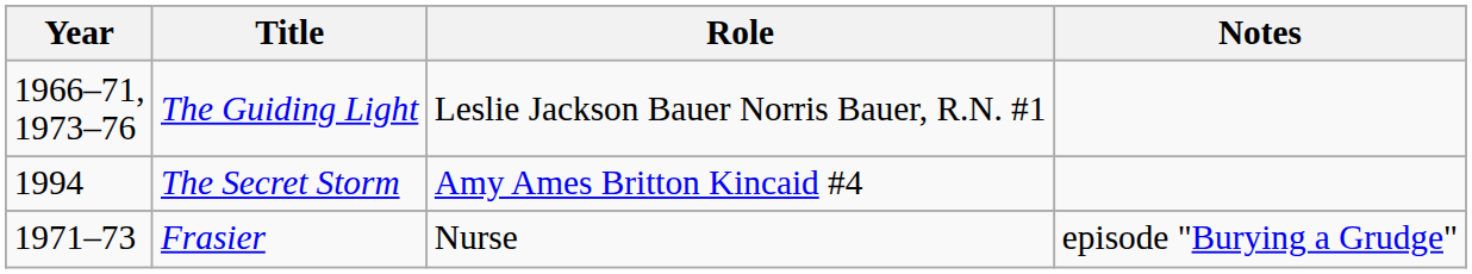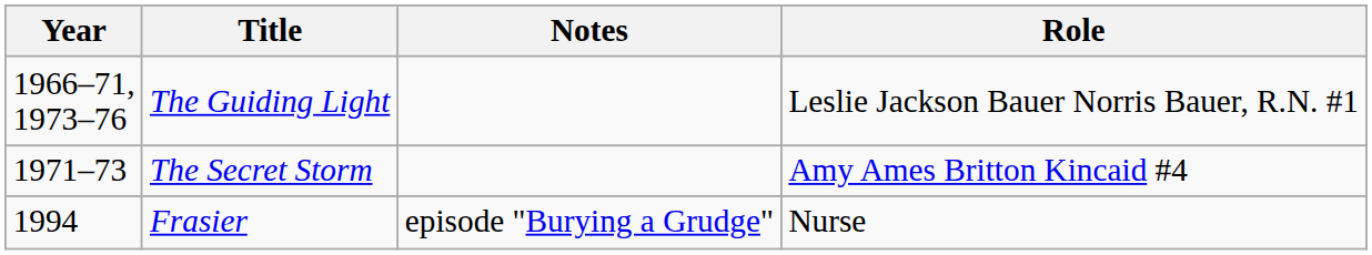 <table class="wikitable sortable">
 <tr>
 <th>Year</th>
 <th>Title</th>
+<th class="unsortable">Notes</th>
 <th>Role</th>
-<th class="unsortable">Notes</th>
 </tr>
 <tr>
 <td>1966–71,<br>1973–76</td>
 <td><em><a href='#'>The Guiding Light</a></em></td>
+<td></td>
 <td>Leslie Jackson Bauer Norris Bauer, R.N. #1</td>
+</tr>
+<tr>
+<td>1971–73</td>
+<td><em><a href='#'>The Secret Storm</a></em></td>
 <td></td>
+<td><a href='#'>Amy Ames Britton Kincaid</a> #4</td>
 </tr>
 <tr>
 <td>1994</td>
-<td><em><a href='#'>The Secret Storm</a></em></td>
-<td><a href='#'>Amy Ames Britton Kincaid</a> #4</td>
-<td></td>
-</tr>
-<tr>
-<td>1971–73</td>
 <td><em><a href='#'>Frasier</a></em></td>
+<td>episode "<a href='#'>Burying a Grudge</a>"</td>
 <td>Nurse</td>
-<td>episode "<a href='#'>Burying a Grudge</a>"</td>
 </tr>
 </table>
